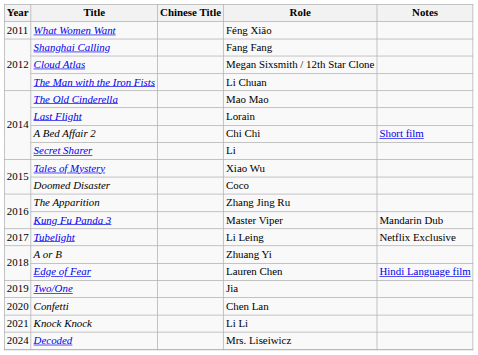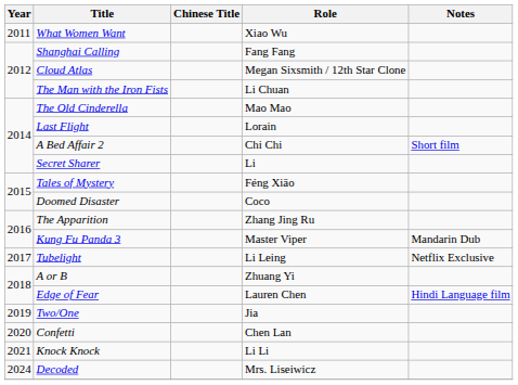 <table class="wikitable">
 <tr>
 <th>Year</th>
 <th>Title</th>
 <th>Chinese Title</th>
 <th>Role</th>
 <th>Notes</th>
 </tr>
 <tr>
 <td>2011</td>
 <td><em><a href='#'>What Women Want</a></em></td>
 <td></td>
-<td>Féng Xiāo</td>
+<td>Xiao Wu</td>
 <td></td>
 </tr>
 <tr>
 <td rowspan="3">2012</td>
 <td><em><a href='#'>Shanghai Calling</a></em></td>
 <td></td>
 <td>Fang Fang</td>
 <td></td>
 </tr>
 <tr>
 <td><em><a href='#'>Cloud Atlas</a></em></td>
 <td></td>
 <td>Megan Sixsmith / 12th Star Clone</td>
 <td></td>
 </tr>
 <tr>
 <td><em><a href='#'>The Man with the Iron Fists</a></em></td>
 <td></td>
 <td>Li Chuan</td>
 <td></td>
 </tr>
 <tr>
 <td rowspan="4">2014</td>
 <td><em><a href='#'>The Old Cinderella</a></em></td>
 <td></td>
 <td>Mao Mao</td>
 <td></td>
 </tr>
 <tr>
 <td><em><a href='#'>Last Flight</a></em></td>
 <td></td>
 <td>Lorain</td>
 <td></td>
 </tr>
 <tr>
 <td><em>A Bed Affair 2</em></td>
 <td></td>
 <td>Chi Chi</td>
 <td><a href='#'>Short film</a></td>
 </tr>
 <tr>
 <td><em><a href='#'>Secret Sharer</a></em></td>
 <td></td>
 <td>Li</td>
 <td></td>
 </tr>
 <tr>
 <td rowspan=2>2015</td>
 <td><em><a href='#'>Tales of Mystery</a></em></td>
 <td></td>
-<td>Xiao Wu</td>
+<td>Féng Xiāo</td>
 <td></td>
 </tr>
 <tr>
 <td><em>Doomed Disaster</em></td>
 <td></td>
 <td>Coco</td>
 <td></td>
 </tr>
 <tr>
 <td rowspan=2>2016</td>
 <td><em>The Apparition</em></td>
 <td></td>
 <td>Zhang Jing Ru</td>
 <td></td>
 </tr>
 <tr>
 <td><em><a href='#'>Kung Fu Panda 3</a></em></td>
 <td></td>
 <td>Master Viper</td>
 <td>Mandarin Dub</td>
 </tr>
 <tr>
 <td>2017</td>
 <td><em><a href='#'>Tubelight</a></em></td>
 <td></td>
 <td>Li Leing</td>
 <td>Netflix Exclusive</td>
 </tr>
 <tr>
 <td rowspan=2>2018</td>
 <td><em>A or B</em></td>
 <td></td>
 <td>Zhuang Yi</td>
 <td></td>
 </tr>
 <tr>
 <td><em><a href='#'>Edge of Fear</a></em></td>
 <td></td>
 <td>Lauren Chen</td>
 <td><a href='#'>Hindi Language film</a></td>
 </tr>
 <tr>
 <td>2019</td>
 <td><em><a href='#'>Two/One</a></em></td>
 <td></td>
 <td>Jia</td>
 <td></td>
 </tr>
 <tr>
 <td>2020</td>
 <td><em>Confetti</em></td>
 <td></td>
 <td>Chen Lan</td>
 <td></td>
 </tr>
 <tr>
 <td>2021</td>
 <td><em>Knock Knock</em></td>
 <td></td>
 <td>Li Li</td>
 <td></td>
 </tr>
 <tr>
 <td>2024</td>
 <td><em><a href='#'>Decoded</a></em></td>
 <td></td>
 <td>Mrs. Liseiwicz</td>
 <td></td>
 </tr>
 <tr>
 </tr>
 </table>
